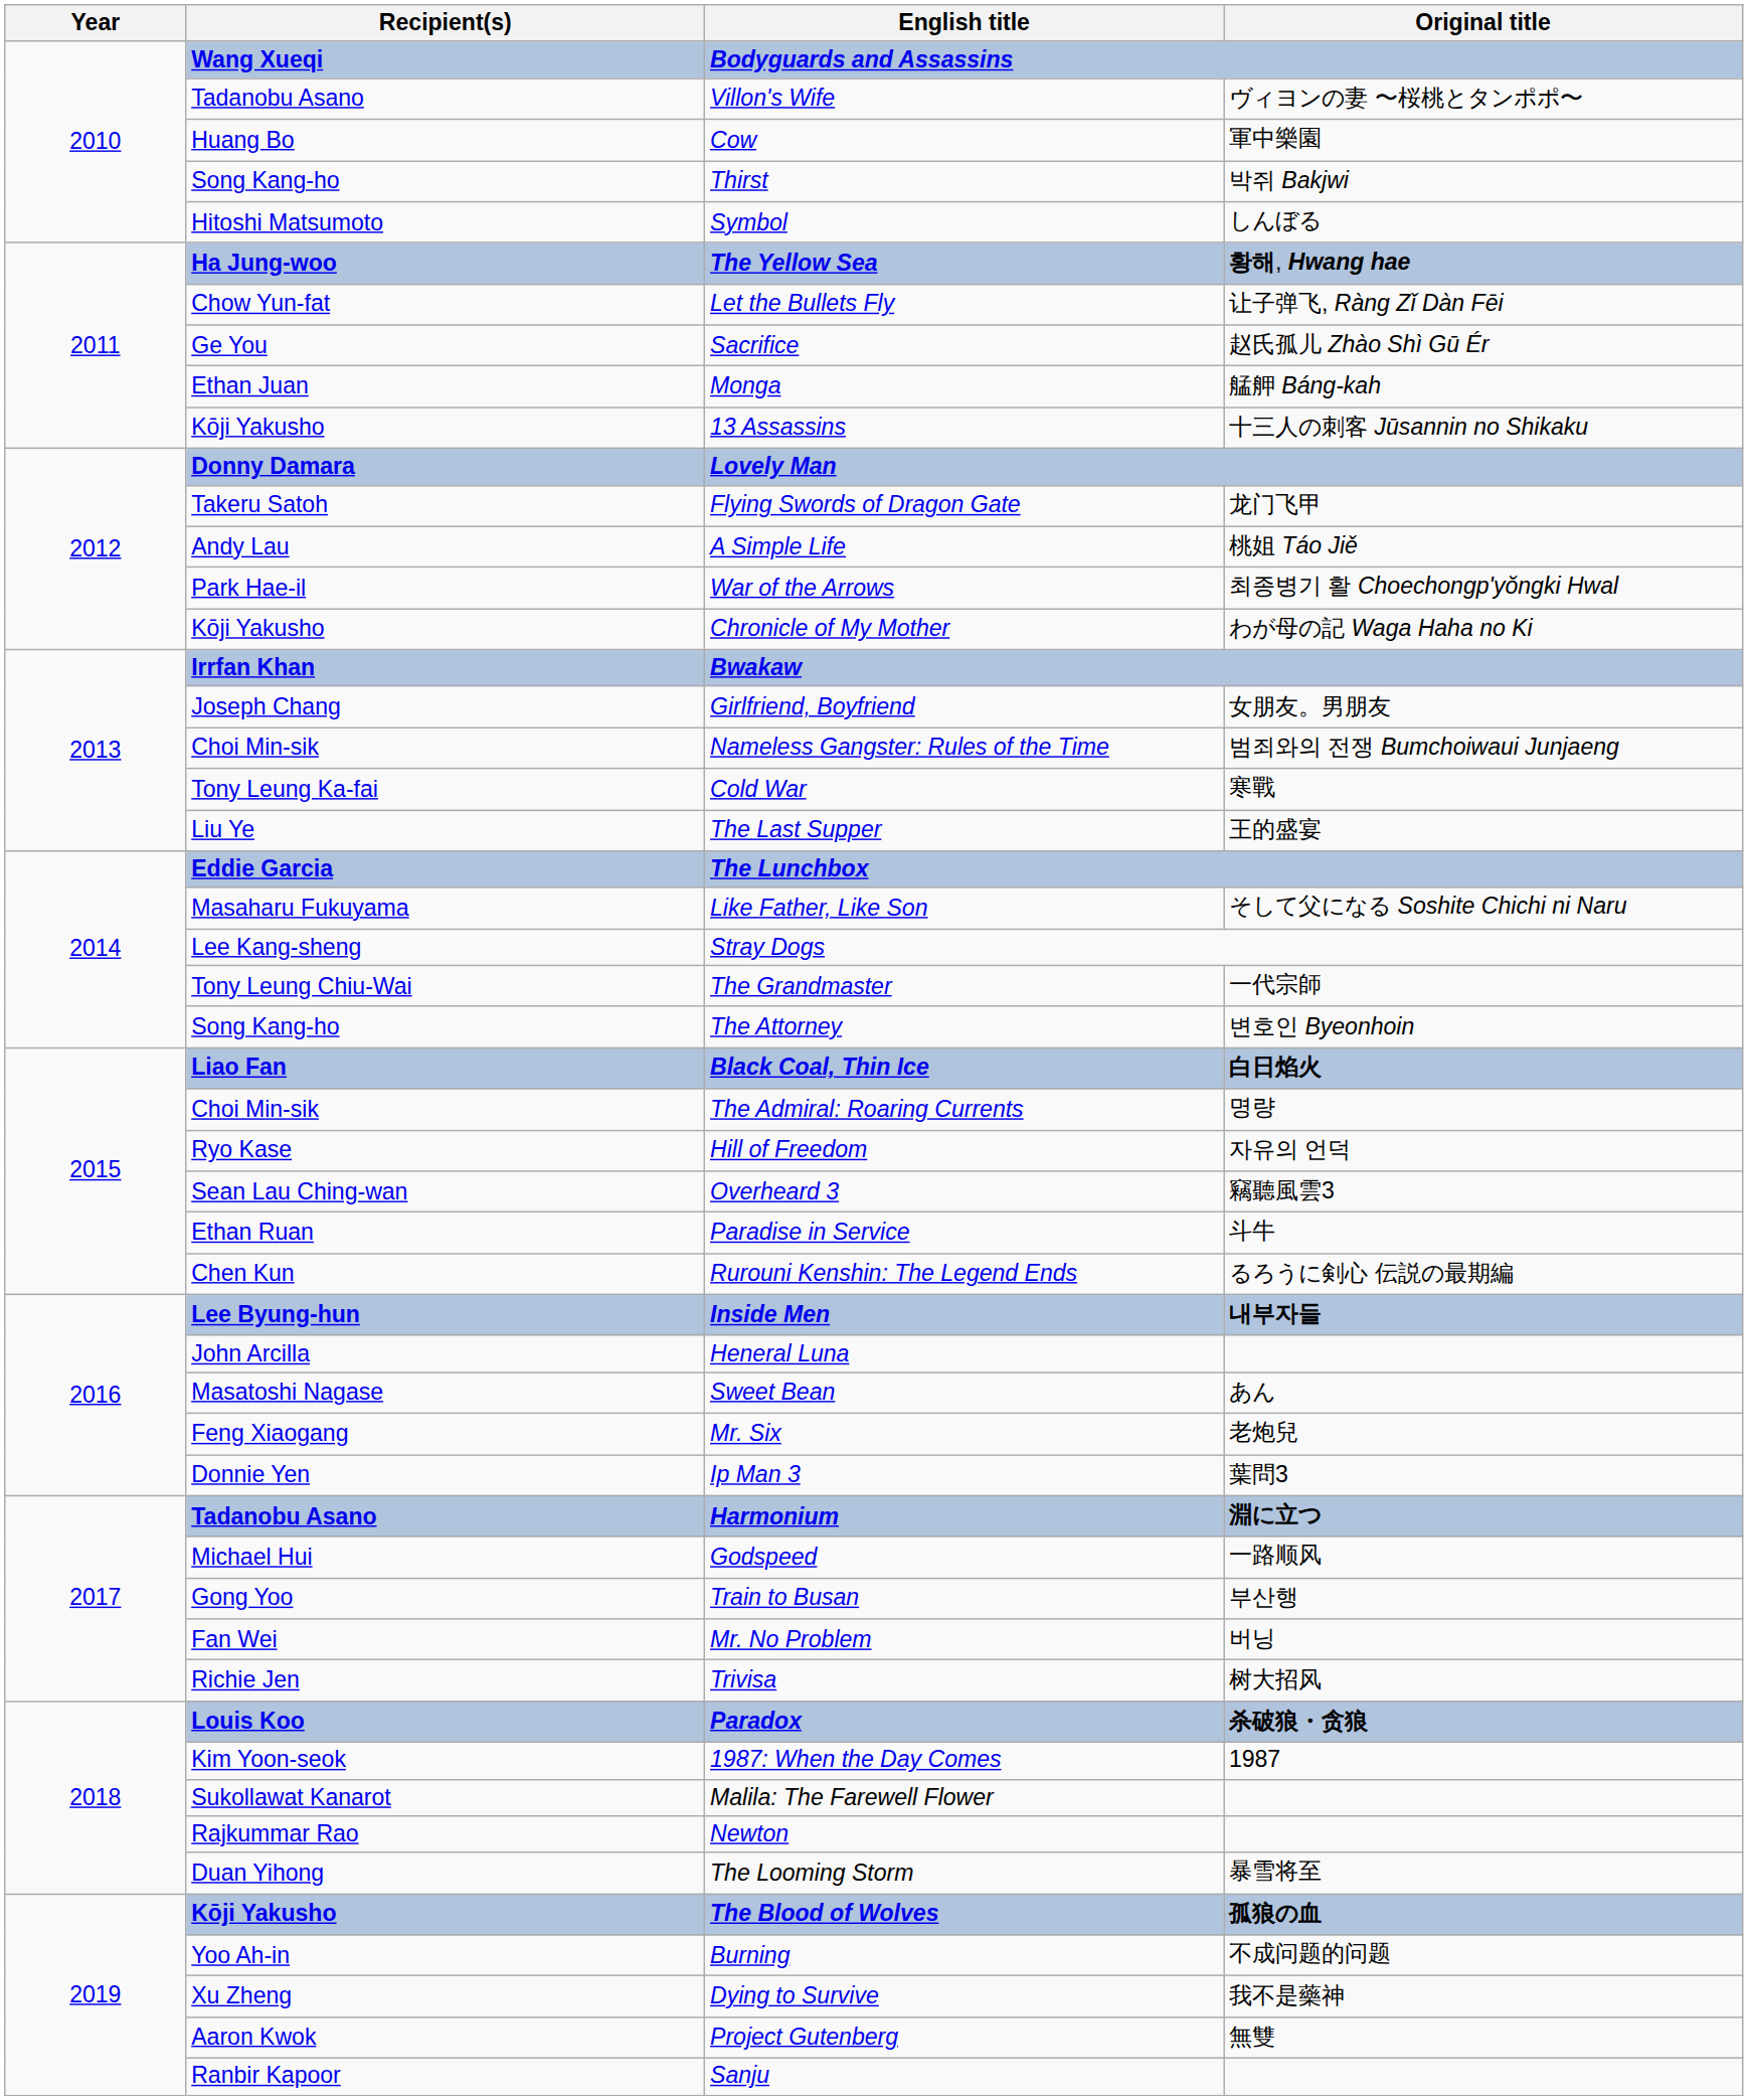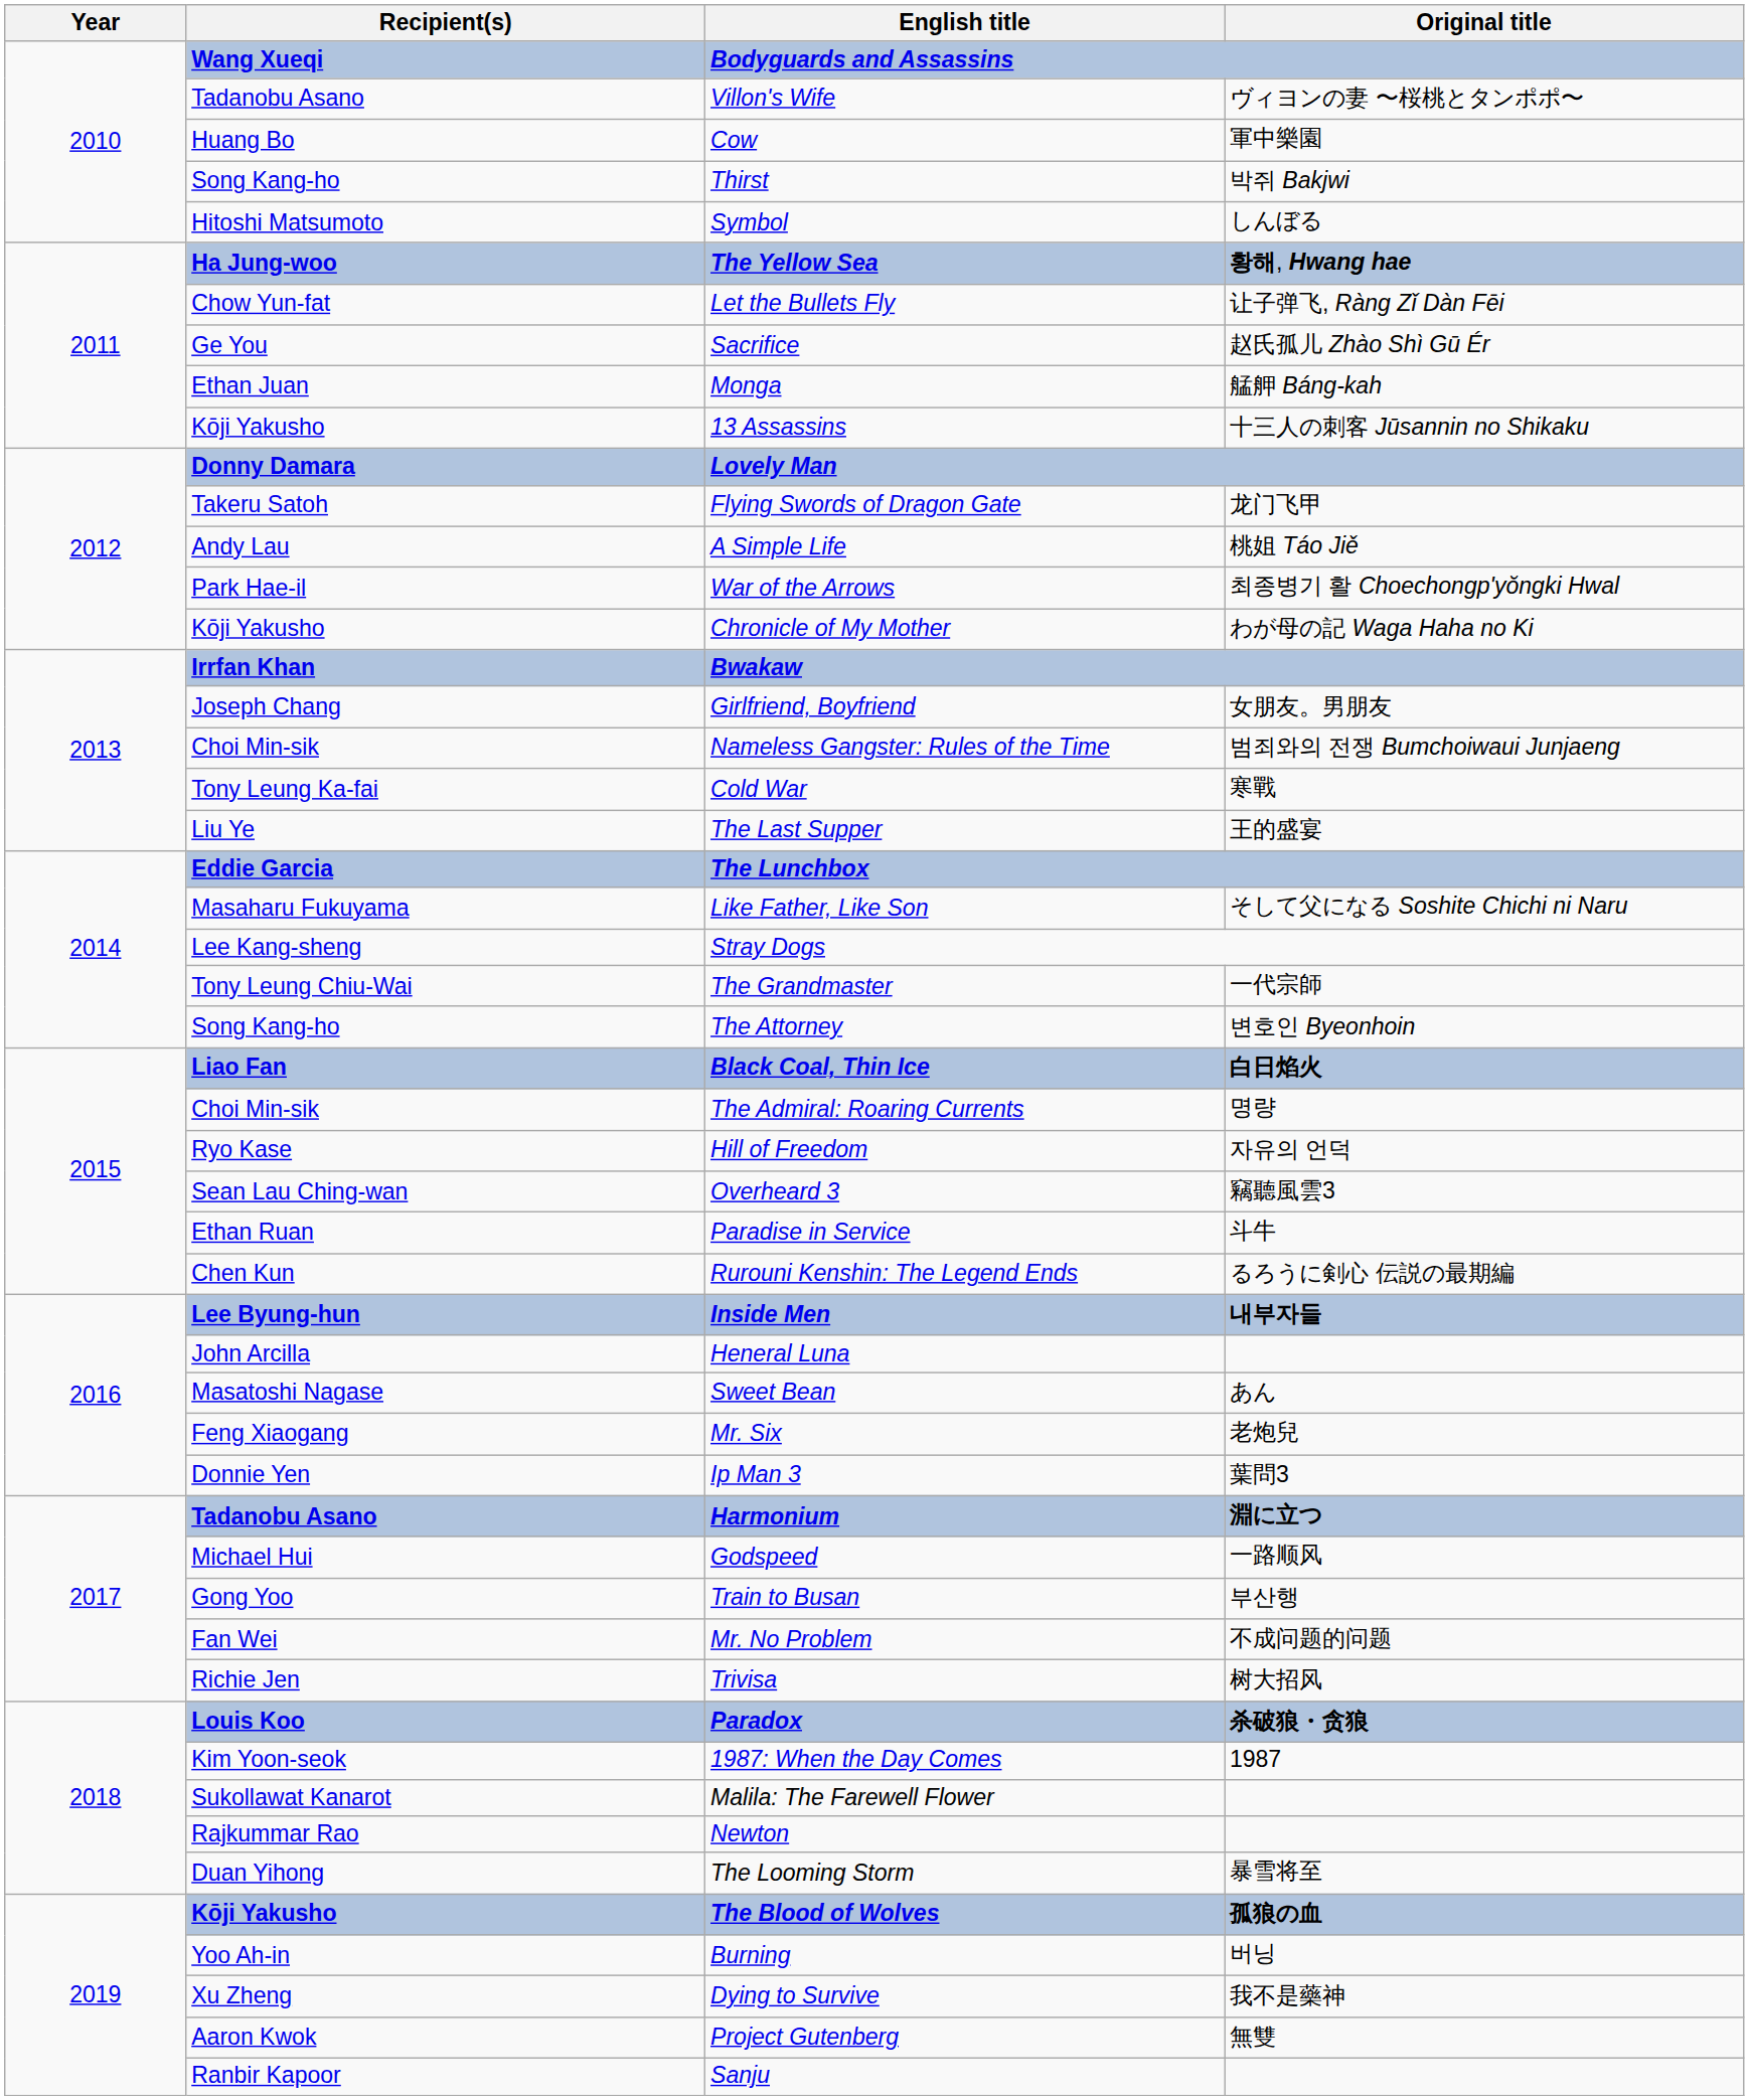 <table class="wikitable" width="95%" cellpadding="5">
 <tr>
 <th width="100"><strong>Year</strong></th>
 <th width="300"><strong>Recipient(s)</strong></th>
 <th width="300"><strong>English title</strong></th>
 <th width="300"><strong>Original title</strong></th>
 </tr>
 <tr>
 <td rowspan="5" style="text-align:center;"><a href='#'>2010</a></td>
 <td style="background:#B0C4DE;">  <strong><a href='#'>Wang Xueqi</a></strong></td>
 <td colspan="2" style="background:#B0C4DE;"><strong><em><a href='#'>Bodyguards and Assassins</a></em></strong></td>
 </tr>
 <tr>
 <td> <a href='#'>Tadanobu Asano</a></td>
 <td><em><a href='#'>Villon's Wife</a></em></td>
 <td>ヴィヨンの妻 〜桜桃とタンポポ〜</td>
 </tr>
 <tr>
 <td> <a href='#'>Huang Bo</a></td>
 <td><em><a href='#'>Cow</a></em></td>
 <td>軍中樂園</td>
 </tr>
 <tr>
 <td> <a href='#'>Song Kang-ho</a></td>
 <td><em><a href='#'>Thirst</a></em></td>
 <td>박쥐 <em>Bakjwi</em></td>
 </tr>
 <tr>
 <td> <a href='#'>Hitoshi Matsumoto</a></td>
 <td><em><a href='#'>Symbol</a></em></td>
 <td>しんぼる</td>
 </tr>
 <tr>
 <td rowspan="5" style="text-align:center;"><a href='#'>2011</a></td>
 <td style="background:#B0C4DE;"> <strong><a href='#'>Ha Jung-woo</a></strong></td>
 <td style="background:#B0C4DE;"><strong><em><a href='#'>The Yellow Sea</a></em></strong></td>
 <td style="background:#B0C4DE;"><strong>황해</strong>, <strong><em>Hwang hae</em></strong></td>
 </tr>
 <tr>
 <td> <a href='#'>Chow Yun-fat</a></td>
 <td><em><a href='#'>Let the Bullets Fly</a></em></td>
 <td>让子弹飞, <em>Ràng Zǐ Dàn Fēi</em></td>
 </tr>
 <tr>
 <td> <a href='#'>Ge You</a></td>
 <td><em><a href='#'>Sacrifice</a></em></td>
 <td>赵氏孤儿 <em>Zhào Shì Gū Ér</em></td>
 </tr>
 <tr>
 <td> <a href='#'>Ethan Juan</a></td>
 <td><em><a href='#'>Monga</a></em></td>
 <td>艋舺 <em>Báng-kah</em></td>
 </tr>
 <tr>
 <td> <a href='#'>Kōji Yakusho</a></td>
 <td><em><a href='#'>13 Assassins</a></em></td>
 <td>十三人の刺客 <em>Jūsannin no Shikaku</em></td>
 </tr>
 <tr>
 <td rowspan="5" style="text-align:center;"><a href='#'>2012</a></td>
 <td style="background:#B0C4DE;"> <strong><a href='#'>Donny Damara</a></strong></td>
 <td colspan="2" style="background:#B0C4DE;"><strong><em><a href='#'>Lovely Man</a></em></strong></td>
 </tr>
 <tr>
 <td> <a href='#'>Takeru Satoh</a></td>
 <td><em><a href='#'>Flying Swords of Dragon Gate</a></em></td>
 <td>龙门飞甲</td>
 </tr>
 <tr>
 <td> <a href='#'>Andy Lau</a></td>
 <td><em><a href='#'>A Simple Life</a></em></td>
 <td>桃姐 <em>Táo Jiě</em></td>
 </tr>
 <tr>
 <td> <a href='#'>Park Hae-il</a></td>
 <td><em><a href='#'>War of the Arrows</a></em></td>
 <td>최종병기 활 <em>Choechongp'yŏngki Hwal</em></td>
 </tr>
 <tr>
 <td> <a href='#'>Kōji Yakusho</a></td>
 <td><em><a href='#'>Chronicle of My Mother</a></em></td>
 <td>わが母の記 <em>Waga Haha no Ki</em></td>
 </tr>
 <tr>
 <td rowspan="5" style="text-align:center;"><a href='#'>2013</a></td>
 <td style="background:#B0C4DE;"> <strong><a href='#'>Irrfan Khan</a></strong></td>
 <td colspan="2" style="background:#B0C4DE;"><strong><em><a href='#'>Bwakaw</a></em></strong></td>
 </tr>
 <tr>
 <td> <a href='#'>Joseph Chang</a></td>
 <td><em><a href='#'>Girlfriend, Boyfriend</a></em></td>
 <td>女朋友。男朋友</td>
 </tr>
 <tr>
 <td> <a href='#'>Choi Min-sik</a></td>
 <td><em><a href='#'>Nameless Gangster: Rules of the Time</a></em></td>
 <td>범죄와의 전쟁 <em>Bumchoiwaui Junjaeng</em></td>
 </tr>
 <tr>
 <td> <a href='#'>Tony Leung Ka-fai</a></td>
 <td><em><a href='#'>Cold War</a></em></td>
 <td>寒戰</td>
 </tr>
 <tr>
 <td> <a href='#'>Liu Ye</a></td>
 <td><em><a href='#'>The Last Supper</a></em></td>
 <td>王的盛宴</td>
 </tr>
 <tr>
 <td rowspan="5" style="text-align:center;"><a href='#'>2014</a></td>
 <td style="background:#B0C4DE;"> <strong><a href='#'>Eddie Garcia</a></strong></td>
 <td colspan="2" style="background:#B0C4DE;"><strong><em><a href='#'>The Lunchbox</a></em></strong></td>
 </tr>
 <tr>
 <td> <a href='#'>Masaharu Fukuyama</a></td>
 <td><em><a href='#'>Like Father, Like Son</a></em></td>
 <td>そして父になる <em>Soshite Chichi ni Naru</em></td>
 </tr>
 <tr>
 <td> <a href='#'>Lee Kang-sheng</a></td>
 <td colspan="2"><em><a href='#'>Stray Dogs</a></em></td>
 </tr>
 <tr>
 <td> <a href='#'>Tony Leung Chiu-Wai</a></td>
 <td><em><a href='#'>The Grandmaster</a></em></td>
 <td>一代宗師</td>
 </tr>
 <tr>
 <td> <a href='#'>Song Kang-ho</a></td>
 <td><em><a href='#'>The Attorney</a></em></td>
 <td>변호인 <em>Byeonhoin</em></td>
 </tr>
 <tr>
 <td rowspan="6" style="text-align:center;"><a href='#'>2015</a></td>
 <td style="background:#B0C4DE;"> <strong><a href='#'>Liao Fan</a></strong></td>
 <td style="background:#B0C4DE;"><strong><em><a href='#'>Black Coal, Thin Ice</a></em></strong></td>
 <td style="background:#B0C4DE;"><strong>白日焰火</strong></td>
 </tr>
 <tr>
 <td> <a href='#'>Choi Min-sik</a></td>
 <td><em><a href='#'>The Admiral: Roaring Currents</a></em></td>
 <td>명량</td>
 </tr>
 <tr>
 <td> <a href='#'>Ryo Kase</a></td>
 <td><em><a href='#'>Hill of Freedom</a></em></td>
 <td>자유의 언덕</td>
 </tr>
 <tr>
 <td> <a href='#'>Sean Lau Ching-wan</a></td>
 <td><em><a href='#'>Overheard 3</a></em></td>
 <td>竊聽風雲3</td>
 </tr>
 <tr>
 <td> <a href='#'>Ethan Ruan</a></td>
 <td><em><a href='#'>Paradise in Service</a></em></td>
 <td>斗牛</td>
 </tr>
 <tr>
 <td> <a href='#'>Chen Kun</a></td>
 <td><em><a href='#'>Rurouni Kenshin: The Legend Ends</a></em></td>
 <td>るろうに剣心 伝説の最期編</td>
 </tr>
 <tr>
 <td rowspan="5" style="text-align:center;"><a href='#'>2016</a></td>
 <td style="background:#B0C4DE;"> <strong><a href='#'>Lee Byung-hun</a></strong></td>
 <td style="background:#B0C4DE;"><strong><em><a href='#'>Inside Men</a></em></strong></td>
 <td style="background:#B0C4DE;"><strong>내부자들</strong></td>
 </tr>
 <tr>
 <td> <a href='#'>John Arcilla</a></td>
 <td><em><a href='#'>Heneral Luna</a></em></td>
 <td></td>
 </tr>
 <tr>
 <td> <a href='#'>Masatoshi Nagase</a></td>
 <td><em><a href='#'>Sweet Bean</a></em></td>
 <td>あん</td>
 </tr>
 <tr>
 <td> <a href='#'>Feng Xiaogang</a></td>
 <td><em><a href='#'>Mr. Six</a></em></td>
 <td>老炮兒</td>
 </tr>
 <tr>
 <td> <a href='#'>Donnie Yen</a></td>
 <td><em><a href='#'>Ip Man 3</a></em></td>
 <td>葉問3</td>
 </tr>
 <tr>
 <td rowspan="5" style="text-align:center;"><a href='#'>2017</a></td>
 <td style="background:#B0C4DE;"> <strong><a href='#'>Tadanobu Asano</a></strong></td>
 <td style="background:#B0C4DE;"><strong><em><a href='#'>Harmonium</a></em></strong></td>
 <td style="background:#B0C4DE;"><strong>淵に立つ</strong></td>
 </tr>
 <tr>
 <td> <a href='#'>Michael Hui</a></td>
 <td><em><a href='#'>Godspeed</a></em></td>
 <td>一路顺风</td>
 </tr>
 <tr>
 <td> <a href='#'>Gong Yoo</a></td>
 <td><em><a href='#'>Train to Busan</a></em></td>
 <td>부산행</td>
 </tr>
 <tr>
 <td> <a href='#'>Fan Wei</a></td>
 <td><em><a href='#'>Mr. No Problem</a></em></td>
-<td>버닝</td>
+<td>不成问题的问题</td>
 </tr>
 <tr>
 <td> <a href='#'>Richie Jen</a></td>
 <td><em><a href='#'>Trivisa</a></em></td>
 <td>树大招风</td>
 </tr>
 <tr>
 <td rowspan="5" style="text-align:center;"><a href='#'>2018</a></td>
 <td style="background:#B0C4DE;"> <strong><a href='#'>Louis Koo</a></strong></td>
 <td style="background:#B0C4DE;"><strong><em><a href='#'>Paradox</a></em></strong></td>
 <td style="background:#B0C4DE;"><strong>杀破狼・贪狼</strong></td>
 </tr>
 <tr>
 <td> <a href='#'>Kim Yoon-seok</a></td>
 <td><em><a href='#'>1987: When the Day Comes</a></em></td>
 <td>1987</td>
 </tr>
 <tr>
 <td> <a href='#'>Sukollawat Kanarot</a></td>
 <td><em>Malila: The Farewell Flower</em></td>
 <td></td>
 </tr>
 <tr>
 <td> <a href='#'>Rajkummar Rao</a></td>
 <td><em><a href='#'>Newton</a></em></td>
 <td></td>
 </tr>
 <tr>
 <td> <a href='#'>Duan Yihong</a></td>
 <td><em>The Looming Storm</em></td>
 <td>暴雪将至</td>
 </tr>
 <tr>
 <td rowspan="5" style="text-align:center;"><a href='#'>2019</a></td>
 <td style="background:#B0C4DE;"> <strong><a href='#'>Kōji Yakusho</a></strong></td>
 <td style="background:#B0C4DE;"><strong><em><a href='#'>The Blood of Wolves</a></em></strong></td>
 <td style="background:#B0C4DE;"><strong>孤狼の血</strong></td>
 </tr>
 <tr>
 <td> <a href='#'>Yoo Ah-in</a></td>
 <td><em><a href='#'>Burning</a></em></td>
-<td>不成问题的问题</td>
+<td>버닝</td>
 </tr>
 <tr>
 <td> <a href='#'>Xu Zheng</a></td>
 <td><em><a href='#'>Dying to Survive</a></em></td>
 <td>我不是藥神</td>
 </tr>
 <tr>
 <td> <a href='#'>Aaron Kwok</a></td>
 <td><em><a href='#'>Project Gutenberg</a></em></td>
 <td>無雙</td>
 </tr>
 <tr>
 <td> <a href='#'>Ranbir Kapoor</a></td>
 <td><em><a href='#'>Sanju</a></em></td>
 <td></td>
 </tr>
 </table>
